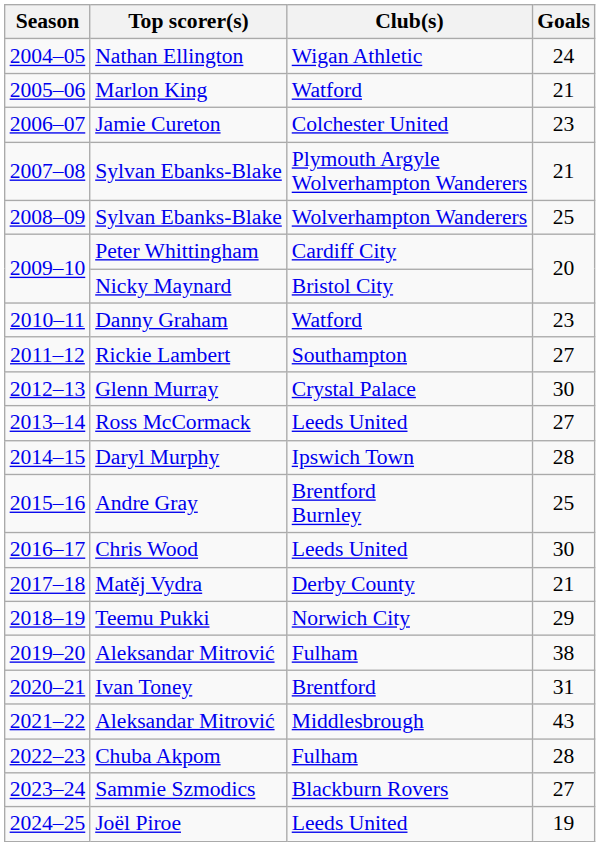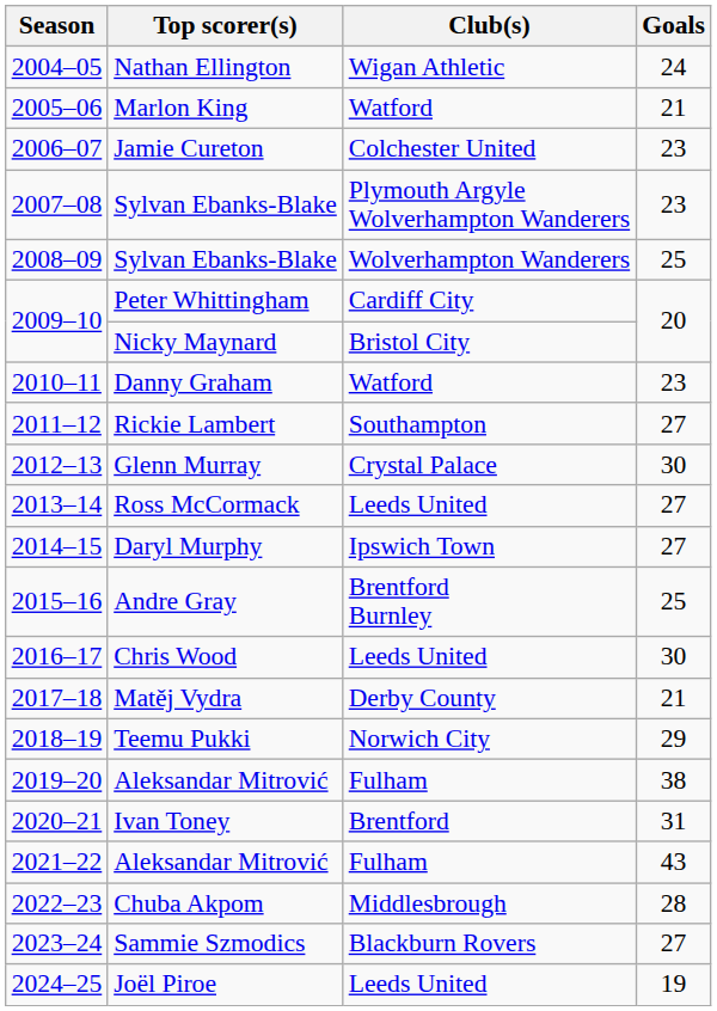 <table class="wikitable sortable" style="text-align:center;">
 <tr>
 <th>Season</th>
 <th>Top scorer(s)</th>
 <th>Club(s)</th>
 <th>Goals</th>
 </tr>
 <tr>
 <td><a href='#'>2004–05</a></td>
 <td style="text-align:left;"> <a href='#'>Nathan Ellington</a></td>
 <td style="text-align:left;"><a href='#'>Wigan Athletic</a></td>
 <td>24</td>
 </tr>
 <tr>
 <td><a href='#'>2005–06</a></td>
 <td style="text-align:left;"> <a href='#'>Marlon King</a></td>
 <td style="text-align:left;"><a href='#'>Watford</a></td>
 <td>21</td>
 </tr>
 <tr>
 <td><a href='#'>2006–07</a></td>
 <td style="text-align:left;"> <a href='#'>Jamie Cureton</a></td>
 <td style="text-align:left;"><a href='#'>Colchester United</a></td>
 <td>23</td>
 </tr>
 <tr>
 <td><a href='#'>2007–08</a></td>
 <td style="text-align:left;"> <a href='#'>Sylvan Ebanks-Blake</a></td>
 <td style="text-align:left;"><a href='#'>Plymouth Argyle</a><br><a href='#'>Wolverhampton Wanderers</a></td>
-<td>21</td>
+<td>23</td>
 </tr>
 <tr>
 <td><a href='#'>2008–09</a></td>
 <td style="text-align:left;"> <a href='#'>Sylvan Ebanks-Blake</a></td>
 <td style="text-align:left;"><a href='#'>Wolverhampton Wanderers</a></td>
 <td>25</td>
 </tr>
 <tr>
 <td rowspan="2"><a href='#'>2009–10</a></td>
 <td style="text-align:left;"> <a href='#'>Peter Whittingham</a></td>
 <td style="text-align:left;"><a href='#'>Cardiff City</a></td>
 <td rowspan="2">20</td>
 </tr>
 <tr>
 <td style="text-align:left;"> <a href='#'>Nicky Maynard</a></td>
 <td style="text-align:left;"><a href='#'>Bristol City</a></td>
 </tr>
 <tr>
 <td><a href='#'>2010–11</a></td>
 <td style="text-align:left;"> <a href='#'>Danny Graham</a></td>
 <td style="text-align:left;"><a href='#'>Watford</a></td>
 <td>23</td>
 </tr>
 <tr>
 <td><a href='#'>2011–12</a></td>
 <td style="text-align:left;"> <a href='#'>Rickie Lambert</a></td>
 <td style="text-align:left;"><a href='#'>Southampton</a></td>
 <td>27</td>
 </tr>
 <tr>
 <td><a href='#'>2012–13</a></td>
 <td style="text-align:left;"> <a href='#'>Glenn Murray</a></td>
 <td style="text-align:left;"><a href='#'>Crystal Palace</a></td>
 <td>30</td>
 </tr>
 <tr>
 <td><a href='#'>2013–14</a></td>
 <td style="text-align:left;"> <a href='#'>Ross McCormack</a></td>
 <td style="text-align:left;"><a href='#'>Leeds United</a></td>
 <td>27</td>
 </tr>
 <tr>
 <td><a href='#'>2014–15</a></td>
 <td style="text-align:left;"> <a href='#'>Daryl Murphy</a></td>
 <td style="text-align:left;"><a href='#'>Ipswich Town</a></td>
-<td>28</td>
+<td>27</td>
 </tr>
 <tr>
 <td><a href='#'>2015–16</a></td>
 <td style="text-align:left;"> <a href='#'>Andre Gray</a></td>
 <td style="text-align:left;"><a href='#'>Brentford</a><br><a href='#'>Burnley</a></td>
 <td>25</td>
 </tr>
 <tr>
 <td><a href='#'>2016–17</a></td>
 <td style="text-align:left;"> <a href='#'>Chris Wood</a></td>
 <td style="text-align:left;"><a href='#'>Leeds United</a></td>
 <td>30</td>
 </tr>
 <tr>
 <td><a href='#'>2017–18</a></td>
 <td style="text-align:left;"> <a href='#'>Matěj Vydra</a></td>
 <td style="text-align:left;"><a href='#'>Derby County</a></td>
 <td>21</td>
 </tr>
 <tr>
 <td><a href='#'>2018–19</a></td>
 <td style="text-align:left;"> <a href='#'>Teemu Pukki</a></td>
 <td style="text-align:left;"><a href='#'>Norwich City</a></td>
 <td>29</td>
 </tr>
 <tr>
 <td><a href='#'>2019–20</a></td>
 <td style="text-align:left;"> <a href='#'>Aleksandar Mitrović</a></td>
 <td style="text-align:left;"><a href='#'>Fulham</a></td>
 <td>38</td>
 </tr>
 <tr>
 <td><a href='#'>2020–21</a></td>
 <td style="text-align:left;"> <a href='#'>Ivan Toney</a></td>
 <td style="text-align:left;"><a href='#'>Brentford</a></td>
 <td>31</td>
 </tr>
 <tr>
 <td><a href='#'>2021–22</a></td>
 <td style="text-align:left;"> <a href='#'>Aleksandar Mitrović</a></td>
-<td style="text-align:left;"><a href='#'>Middlesbrough</a></td>
+<td style="text-align:left;"><a href='#'>Fulham</a></td>
 <td>43</td>
 </tr>
 <tr>
 <td><a href='#'>2022–23</a></td>
 <td style="text-align:left;"> <a href='#'>Chuba Akpom</a></td>
-<td style="text-align:left;"><a href='#'>Fulham</a></td>
+<td style="text-align:left;"><a href='#'>Middlesbrough</a></td>
 <td>28</td>
 </tr>
 <tr>
 <td><a href='#'>2023–24</a></td>
 <td style="text-align:left"> <a href='#'>Sammie Szmodics</a></td>
 <td style="text-align:left"><a href='#'>Blackburn Rovers</a></td>
 <td>27</td>
 </tr>
 <tr>
 <td><a href='#'>2024–25</a></td>
 <td style="text-align:left"> <a href='#'>Joël Piroe</a></td>
 <td style="text-align:left"><a href='#'>Leeds United</a></td>
 <td>19</td>
 </tr>
 </table>
